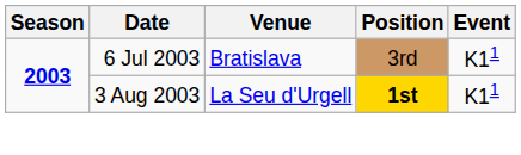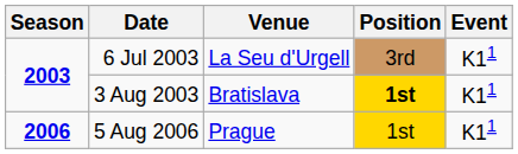 <table class="wikitable" style="text-align:center; font-size:95%;">
 <tr>
 <th>Season</th>
 <th>Date</th>
 <th>Venue</th>
 <th>Position</th>
 <th>Event</th>
 </tr>
 <tr>
 <td rowspan=2><strong><a href='#'>2003</a></strong></td>
 <td align=right>6 Jul 2003</td>
-<td align=left><a href='#'>Bratislava</a></td>
+<td align=left><a href='#'>La Seu d'Urgell</a></td>
 <td bgcolor=cc9966>3rd</td>
 <td>K1<sup><a href='#'>1</a></sup></td>
 </tr>
 <tr>
 <td align=right>3 Aug 2003</td>
-<td align=left><a href='#'>La Seu d'Urgell</a></td>
+<td align=left><a href='#'>Bratislava</a></td>
 <td bgcolor=gold><strong>1st</strong></td>
 <td>K1<sup><a href='#'>1</a></sup></td>
 </tr>
+<tr>
+<td><strong><a href='#'>2006</a></strong></td>
+<td align=right>5 Aug 2006</td>
+<td align=left><a href='#'>Prague</a></td>
+<td bgcolor=gold>1st</td>
+<td>K1<sup><a href='#'>1</a></sup></td>
+</tr>
 </table>
